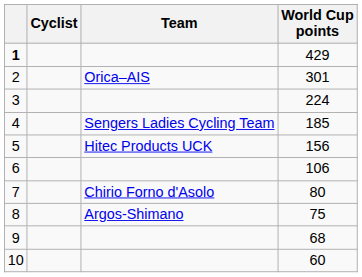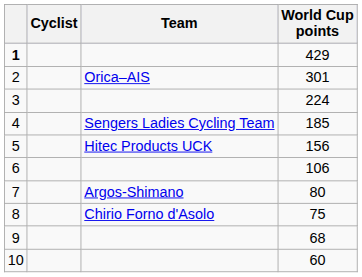 <table class="wikitable">
 <tr style="background:#ccccff;">
 <th></th>
 <th>Cyclist</th>
 <th>Team</th>
 <th>World Cup<br>points</th>
 </tr>
 <tr>
 <td align=center><strong>1</strong></td>
 <td> </td>
 <td></td>
 <td align=center>429</td>
 </tr>
 <tr>
 <td align=center>2</td>
 <td></td>
 <td><a href='#'>Orica–AIS</a></td>
 <td align=center>301</td>
 </tr>
 <tr>
 <td align=center>3</td>
 <td></td>
 <td></td>
 <td align=center>224</td>
 </tr>
 <tr>
 <td align=center>4</td>
 <td></td>
 <td><a href='#'>Sengers Ladies Cycling Team</a></td>
 <td align=center>185</td>
 </tr>
 <tr>
 <td align=center>5</td>
 <td></td>
 <td><a href='#'>Hitec Products UCK</a></td>
 <td align=center>156</td>
 </tr>
 <tr>
 <td align=center>6</td>
 <td></td>
 <td></td>
 <td align=center>106</td>
 </tr>
 <tr>
 <td align=center>7</td>
 <td></td>
-<td><a href='#'>Chirio Forno d'Asolo</a></td>
+<td><a href='#'>Argos-Shimano</a></td>
 <td align=center>80</td>
 </tr>
 <tr>
 <td align=center>8</td>
 <td></td>
-<td><a href='#'>Argos-Shimano</a></td>
+<td><a href='#'>Chirio Forno d'Asolo</a></td>
 <td align=center>75</td>
 </tr>
 <tr>
 <td align=center>9</td>
 <td></td>
 <td></td>
 <td align=center>68</td>
 </tr>
 <tr>
 <td align=center>10</td>
 <td></td>
 <td></td>
 <td align=center>60</td>
 </tr>
 </table>
